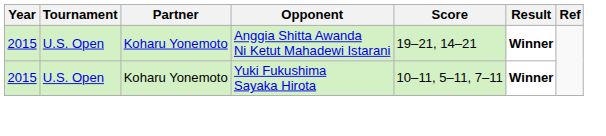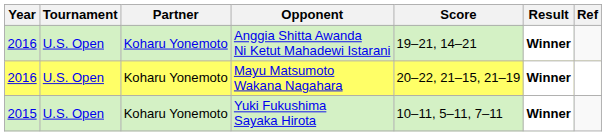 <table class="sortable wikitable" style="font-size: 90%;">
 <tr>
 <th>Year</th>
 <th>Tournament</th>
 <th>Partner</th>
 <th>Opponent</th>
 <th>Score</th>
 <th>Result</th>
 <th>Ref</th>
 </tr>
 <tr style="background:#D4F1C5">
-<td align="center"><a href='#'>2015</a></td>
+<td align="center"><a href='#'>2016</a></td>
 <td align="left"><a href='#'>U.S. Open</a></td>
 <td align="left"> <a href='#'>Koharu Yonemoto</a></td>
 <td align="left"> <a href='#'>Anggia Shitta Awanda</a> <br>  <a href='#'>Ni Ketut Mahadewi Istarani</a></td>
 <td align="left">19–21, 14–21</td>
 <td style="text-align:left; background:white"> <strong>Winner</strong></td>
+</tr>
+<tr style="background:#FFFF67">
+<td align="center"><a href='#'>2016</a></td>
+<td align="left"><a href='#'>U.S. Open</a></td>
+<td align="left"> Koharu Yonemoto</td>
+<td align="left"> <a href='#'>Mayu Matsumoto</a> <br>  <a href='#'>Wakana Nagahara</a></td>
+<td align="left">20–22, 21–15, 21–19</td>
+<td style="text-align:left; background:white"> <strong>Winner</strong></td>
+<td style="text-align:center; background:white"></td>
 </tr>
 <tr style="background:#D4F1C5">
 <td align="center"><a href='#'>2015</a></td>
 <td align="left"><a href='#'>U.S. Open</a></td>
 <td align="left"> Koharu Yonemoto</td>
 <td align="left"> <a href='#'>Yuki Fukushima</a> <br>  <a href='#'>Sayaka Hirota</a></td>
 <td align="left">10–11, 5–11, 7–11</td>
 <td style="text-align:left; background:white"> <strong>Winner</strong></td>
 </tr>
 </table>
